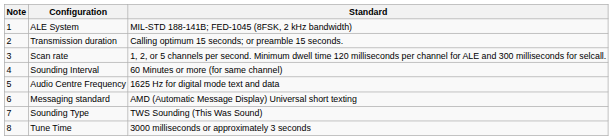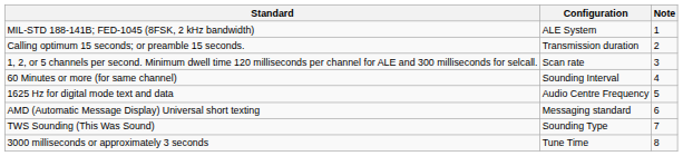 <table class="wikitable" style="font-size:80%">
 <tr>
+<th>Standard</th>
+<th>Configuration</th>
 <th>Note</th>
-<th>Configuration</th>
-<th>Standard</th>
 </tr>
 <tr>
+<td>MIL-STD 188-141B; FED-1045 (8FSK, 2 kHz bandwidth)</td>
+<td>ALE System</td>
 <td>1</td>
-<td>ALE System</td>
-<td>MIL-STD 188-141B; FED-1045 (8FSK, 2 kHz bandwidth)</td>
 </tr>
 <tr>
+<td>Calling optimum 15 seconds; or preamble 15 seconds.</td>
+<td>Transmission duration</td>
 <td>2</td>
-<td>Transmission duration</td>
-<td>Calling optimum 15 seconds; or preamble 15 seconds.</td>
 </tr>
 <tr>
+<td>1, 2, or 5 channels per second. Minimum dwell time 120 milliseconds per channel for ALE and 300 milliseconds for selcall.</td>
+<td>Scan rate</td>
 <td>3</td>
-<td>Scan rate</td>
-<td>1, 2, or 5 channels per second. Minimum dwell time 120 milliseconds per channel for ALE and 300 milliseconds for selcall.</td>
 </tr>
 <tr>
+<td>60 Minutes or more (for same channel)</td>
+<td>Sounding Interval</td>
 <td>4</td>
-<td>Sounding Interval</td>
-<td>60 Minutes or more (for same channel)</td>
 </tr>
 <tr>
+<td>1625 Hz for digital mode text and data</td>
+<td>Audio Centre Frequency</td>
 <td>5</td>
-<td>Audio Centre Frequency</td>
-<td>1625 Hz for digital mode text and data</td>
 </tr>
 <tr>
+<td>AMD (Automatic Message Display) Universal short texting</td>
+<td>Messaging standard</td>
 <td>6</td>
-<td>Messaging standard</td>
-<td>AMD (Automatic Message Display) Universal short texting</td>
 </tr>
 <tr>
+<td>TWS Sounding (This Was Sound)</td>
+<td>Sounding Type</td>
 <td>7</td>
-<td>Sounding Type</td>
-<td>TWS Sounding (This Was Sound)</td>
 </tr>
 <tr>
+<td>3000 milliseconds or approximately 3 seconds</td>
+<td>Tune Time</td>
 <td>8</td>
-<td>Tune Time</td>
-<td>3000 milliseconds or approximately 3 seconds</td>
 </tr>
 </table>
